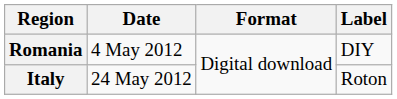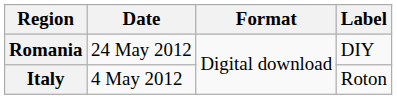 <table class="wikitable plainrowheaders unsortable">
 <tr>
 <th>Region</th>
 <th>Date</th>
 <th>Format</th>
 <th>Label</th>
 </tr>
 <tr>
 <th scope="row">Romania</th>
-<td>4 May 2012</td>
+<td>24 May 2012</td>
 <td rowspan="2">Digital download</td>
 <td>DIY</td>
 </tr>
 <tr>
 <th scope="row">Italy</th>
-<td>24 May 2012</td>
+<td>4 May 2012</td>
 <td>Roton</td>
 </tr>
 </table>
